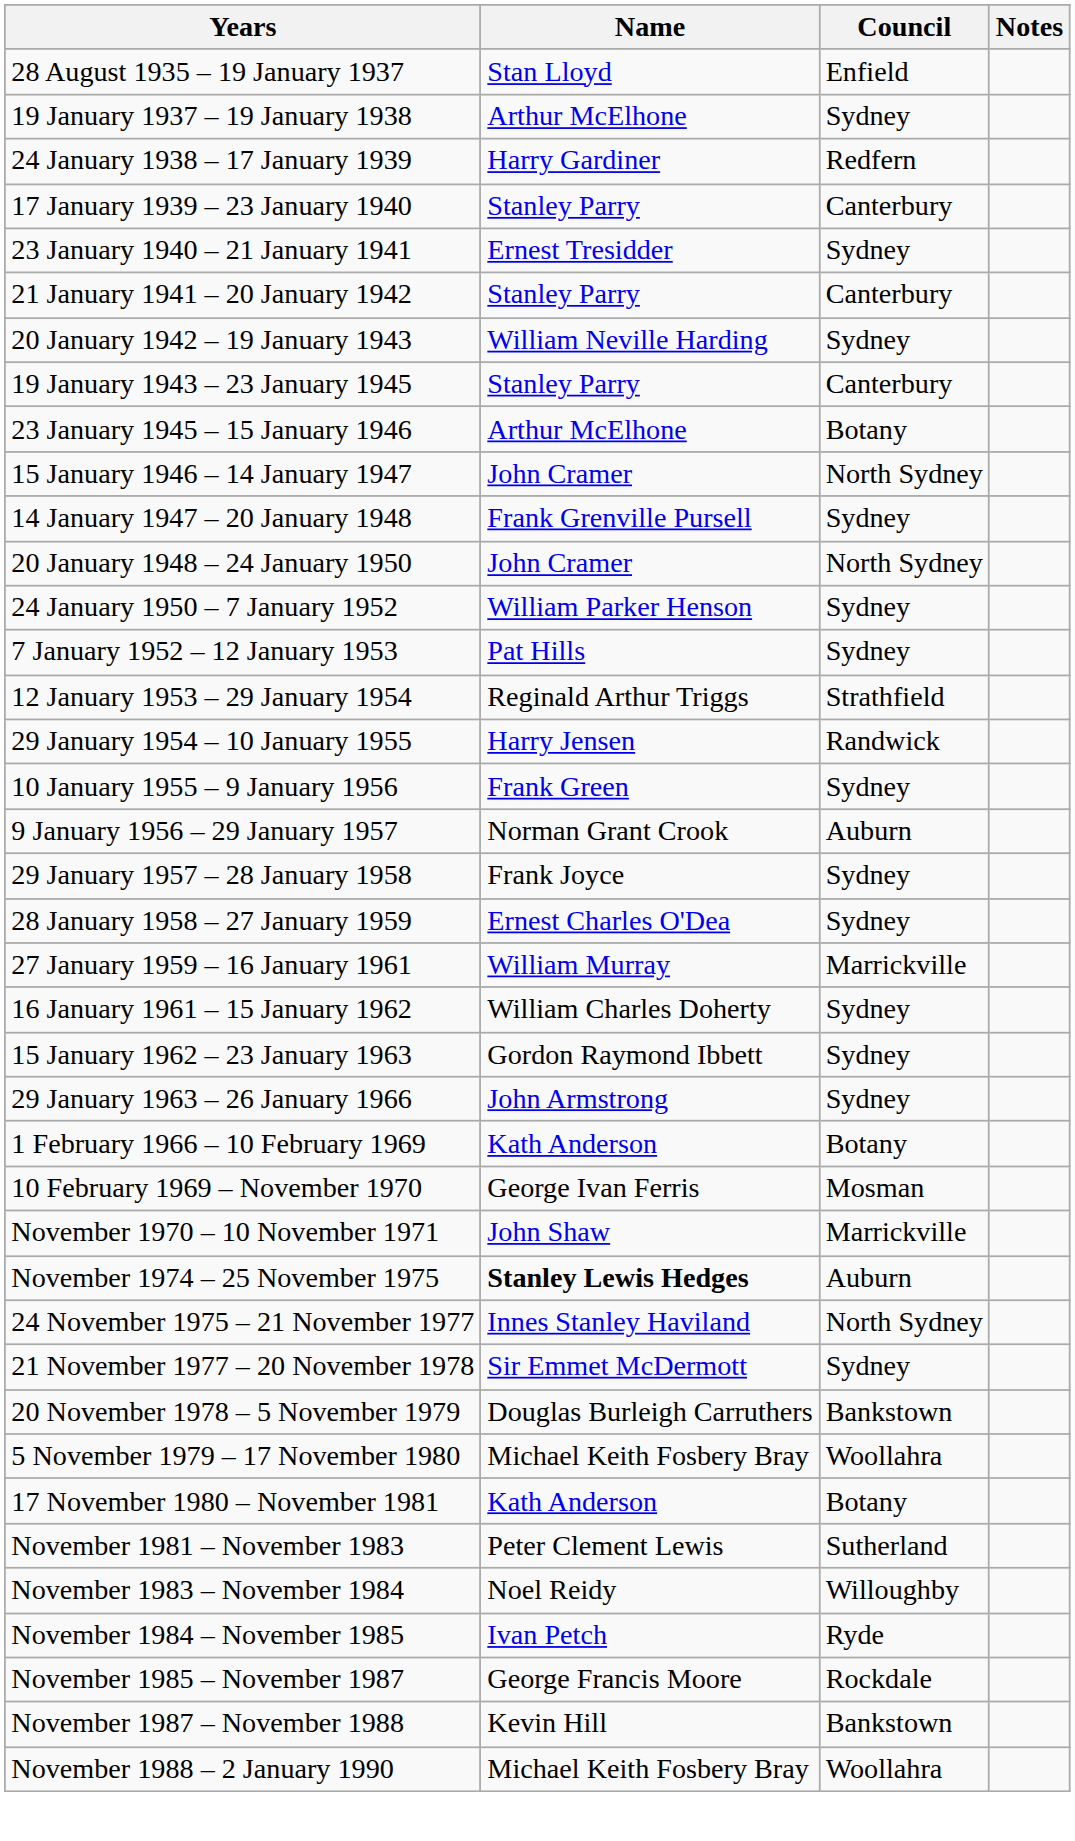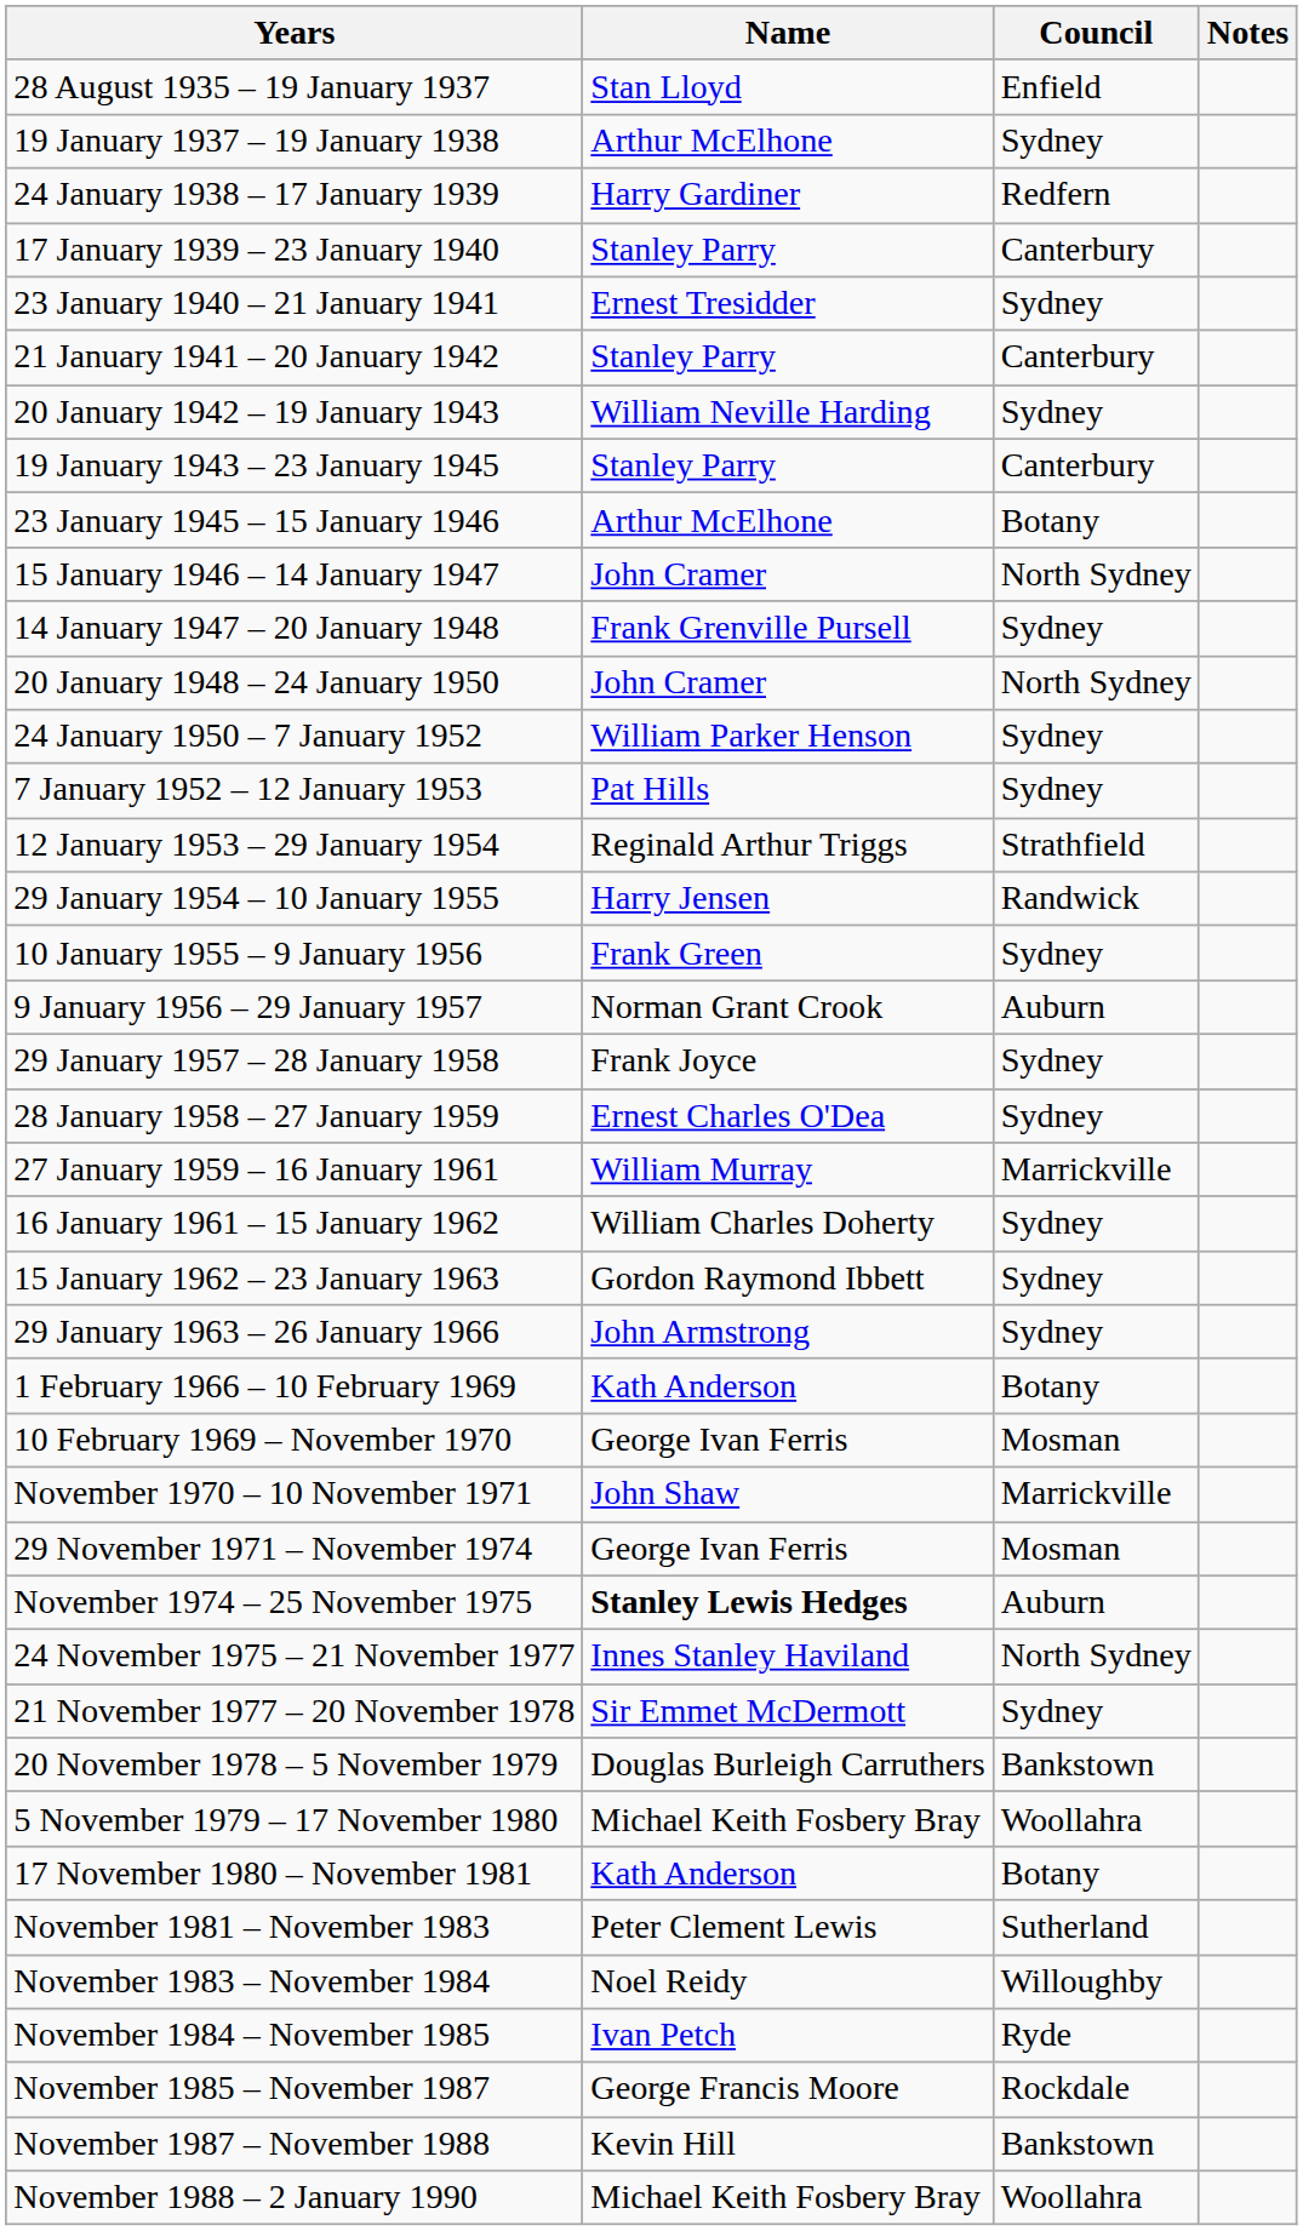 <table class="wikitable">
 <tr>
 <th>Years</th>
 <th>Name</th>
 <th>Council</th>
 <th>Notes</th>
 </tr>
 <tr>
 <td>28 August 1935 – 19 January 1937</td>
 <td><a href='#'>Stan Lloyd</a></td>
 <td>Enfield</td>
 <td></td>
 </tr>
 <tr>
 <td>19 January 1937 – 19 January 1938</td>
 <td><a href='#'>Arthur McElhone</a></td>
 <td>Sydney</td>
 <td></td>
 </tr>
 <tr>
 <td>24 January 1938 – 17 January 1939</td>
 <td><a href='#'>Harry Gardiner</a></td>
 <td>Redfern</td>
 <td></td>
 </tr>
 <tr>
 <td>17 January 1939 – 23 January 1940</td>
 <td><a href='#'>Stanley Parry</a></td>
 <td>Canterbury</td>
 <td></td>
 </tr>
 <tr>
 <td>23 January 1940 – 21 January 1941</td>
 <td><a href='#'>Ernest Tresidder</a></td>
 <td>Sydney</td>
 <td></td>
 </tr>
 <tr>
 <td>21 January 1941 – 20 January 1942</td>
 <td><a href='#'>Stanley Parry</a></td>
 <td>Canterbury</td>
 <td></td>
 </tr>
 <tr>
 <td>20 January 1942 – 19 January 1943</td>
 <td><a href='#'>William Neville Harding</a></td>
 <td>Sydney</td>
 <td></td>
 </tr>
 <tr>
 <td>19 January 1943 – 23 January 1945</td>
 <td><a href='#'>Stanley Parry</a></td>
 <td>Canterbury</td>
 <td></td>
 </tr>
 <tr>
 <td>23 January 1945 – 15 January 1946</td>
 <td><a href='#'>Arthur McElhone</a></td>
 <td>Botany</td>
 <td></td>
 </tr>
 <tr>
 <td>15 January 1946 – 14 January 1947</td>
 <td><a href='#'>John Cramer</a></td>
 <td>North Sydney</td>
 <td></td>
 </tr>
 <tr>
 <td>14 January 1947 – 20 January 1948</td>
 <td><a href='#'>Frank Grenville Pursell</a></td>
 <td>Sydney</td>
 <td></td>
 </tr>
 <tr>
 <td>20 January 1948 – 24 January 1950</td>
 <td><a href='#'>John Cramer</a></td>
 <td>North Sydney</td>
 <td></td>
 </tr>
 <tr>
 <td>24 January 1950 – 7 January 1952</td>
 <td><a href='#'>William Parker Henson</a></td>
 <td>Sydney</td>
 <td></td>
 </tr>
 <tr>
 <td>7 January 1952 – 12 January 1953</td>
 <td><a href='#'>Pat Hills</a></td>
 <td>Sydney</td>
 <td></td>
 </tr>
 <tr>
 <td>12 January 1953 – 29 January 1954</td>
 <td>Reginald Arthur Triggs</td>
 <td>Strathfield</td>
 <td></td>
 </tr>
 <tr>
 <td>29 January 1954 – 10 January 1955</td>
 <td><a href='#'>Harry Jensen</a></td>
 <td>Randwick</td>
 <td></td>
 </tr>
 <tr>
 <td>10 January 1955 – 9 January 1956</td>
 <td><a href='#'>Frank Green</a></td>
 <td>Sydney</td>
 <td></td>
 </tr>
 <tr>
 <td>9 January 1956 – 29 January 1957</td>
 <td>Norman Grant Crook</td>
 <td>Auburn</td>
 <td></td>
 </tr>
 <tr>
 <td>29 January 1957 – 28 January 1958</td>
 <td>Frank Joyce</td>
 <td>Sydney</td>
 <td></td>
 </tr>
 <tr>
 <td>28 January 1958 – 27 January 1959</td>
 <td><a href='#'>Ernest Charles O'Dea</a></td>
 <td>Sydney</td>
 <td></td>
 </tr>
 <tr>
 <td>27 January 1959 – 16 January 1961</td>
 <td><a href='#'>William Murray</a></td>
 <td>Marrickville</td>
 <td></td>
 </tr>
 <tr>
 <td>16 January 1961 – 15 January 1962</td>
 <td>William Charles Doherty</td>
 <td>Sydney</td>
 <td></td>
 </tr>
 <tr>
 <td>15 January 1962 – 23 January 1963</td>
 <td>Gordon Raymond Ibbett</td>
 <td>Sydney</td>
 <td></td>
 </tr>
 <tr>
 <td>29 January 1963 – 26 January 1966</td>
 <td><a href='#'>John Armstrong</a></td>
 <td>Sydney</td>
 <td></td>
 </tr>
 <tr>
 <td>1 February 1966 – 10 February 1969</td>
 <td><a href='#'>Kath Anderson</a></td>
 <td>Botany</td>
 <td></td>
 </tr>
 <tr>
 <td>10 February 1969 – November 1970</td>
 <td>George Ivan Ferris</td>
 <td>Mosman</td>
 <td></td>
 </tr>
 <tr>
 <td>November 1970 – 10 November 1971</td>
 <td><a href='#'>John Shaw</a></td>
 <td>Marrickville</td>
 <td></td>
 </tr>
 <tr>
+<td>29 November 1971 – November 1974</td>
+<td>George Ivan Ferris</td>
+<td>Mosman</td>
+<td></td>
+</tr>
+<tr>
 <td>November 1974 – 25 November 1975</td>
 <td><strong>Stanley Lewis Hedges</strong></td>
 <td>Auburn</td>
 <td></td>
 </tr>
 <tr>
 <td>24 November 1975 – 21 November 1977</td>
 <td><a href='#'>Innes Stanley Haviland</a></td>
 <td>North Sydney</td>
 <td></td>
 </tr>
 <tr>
 <td>21 November 1977 – 20 November 1978</td>
 <td><a href='#'>Sir Emmet McDermott</a></td>
 <td>Sydney</td>
 <td></td>
 </tr>
 <tr>
 <td>20 November 1978 – 5 November 1979</td>
 <td>Douglas Burleigh Carruthers</td>
 <td>Bankstown</td>
 <td></td>
 </tr>
 <tr>
 <td>5 November 1979 – 17 November 1980</td>
 <td>Michael Keith Fosbery Bray</td>
 <td>Woollahra</td>
 <td></td>
 </tr>
 <tr>
 <td>17 November 1980 – November 1981</td>
 <td><a href='#'>Kath Anderson</a></td>
 <td>Botany</td>
 <td></td>
 </tr>
 <tr>
 <td>November 1981 – November 1983</td>
 <td>Peter Clement Lewis</td>
 <td>Sutherland</td>
 <td></td>
 </tr>
 <tr>
 <td>November 1983 – November 1984</td>
 <td>Noel Reidy</td>
 <td>Willoughby</td>
 <td></td>
 </tr>
 <tr>
 <td>November 1984 – November 1985</td>
 <td><a href='#'>Ivan Petch</a></td>
 <td>Ryde</td>
 <td></td>
 </tr>
 <tr>
 <td>November 1985 – November 1987</td>
 <td>George Francis Moore</td>
 <td>Rockdale</td>
 <td></td>
 </tr>
 <tr>
 <td>November 1987 – November 1988</td>
 <td>Kevin Hill</td>
 <td>Bankstown</td>
 <td></td>
 </tr>
 <tr>
 <td>November 1988 – 2 January 1990</td>
 <td>Michael Keith Fosbery Bray</td>
 <td>Woollahra</td>
 <td></td>
 </tr>
 </table>
